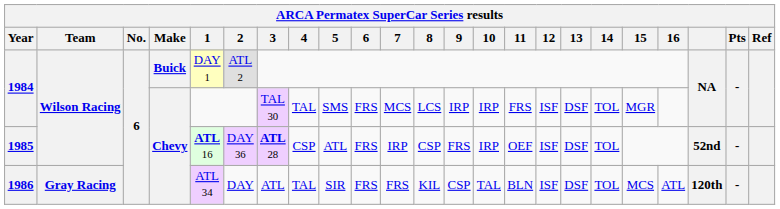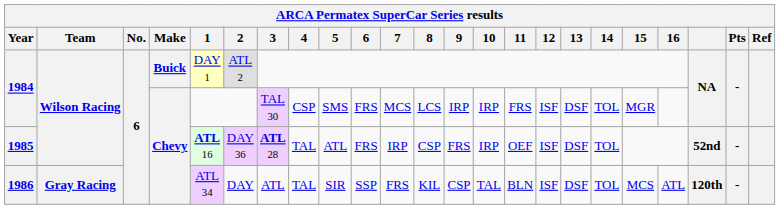 <table class="wikitable" style="text-align:center; font-size:75%">
 <tr>
 <th colspan=45><a href='#'>ARCA Permatex SuperCar Series</a> results</th>
 </tr>
 <tr>
 <th>Year</th>
 <th>Team</th>
 <th>No.</th>
 <th>Make</th>
 <th>1</th>
 <th>2</th>
 <th>3</th>
 <th>4</th>
 <th>5</th>
 <th>6</th>
 <th>7</th>
 <th>8</th>
 <th>9</th>
 <th>10</th>
 <th>11</th>
 <th>12</th>
 <th>13</th>
 <th>14</th>
 <th>15</th>
 <th>16</th>
 <th></th>
 <th>Pts</th>
 <th>Ref</th>
 </tr>
 <tr>
 <th rowspan=2><a href='#'>1984</a></th>
 <th rowspan=3><a href='#'>Wilson Racing</a></th>
 <th rowspan=4>6</th>
 <th><a href='#'>Buick</a></th>
 <td style="background:#FFFFBF;"><a href='#'>DAY</a><br><small>1</small></td>
 <td style="background:#DFDFDF;"><a href='#'>ATL</a><br><small>2</small></td>
 <td colspan=14></td>
 <th rowspan=2>NA</th>
 <th rowspan=2>-</th>
 <th rowspan=2></th>
 </tr>
 <tr>
 <th rowspan=3><a href='#'>Chevy</a></th>
 <td colspan=2></td>
 <td style="background:#EFCFFF;"><a href='#'>TAL</a><br><small>30</small></td>
-<td><a href='#'>TAL</a></td>
+<td><a href='#'>CSP</a></td>
 <td><a href='#'>SMS</a></td>
 <td><a href='#'>FRS</a></td>
 <td><a href='#'>MCS</a></td>
 <td><a href='#'>LCS</a></td>
 <td><a href='#'>IRP</a></td>
 <td><a href='#'>IRP</a></td>
 <td><a href='#'>FRS</a></td>
 <td><a href='#'>ISF</a></td>
 <td><a href='#'>DSF</a></td>
 <td><a href='#'>TOL</a></td>
 <td><a href='#'>MGR</a></td>
 <td></td>
 </tr>
 <tr>
 <th><a href='#'>1985</a></th>
 <td style="background:#DFFFDF;"><strong><a href='#'>ATL</a></strong><br><small>16</small></td>
 <td style="background:#EFCFFF;"><a href='#'>DAY</a><br><small>36</small></td>
 <td style="background:#EFCFFF;"><strong><a href='#'>ATL</a></strong><br><small>28</small></td>
-<td><a href='#'>CSP</a></td>
+<td><a href='#'>TAL</a></td>
 <td><a href='#'>ATL</a></td>
 <td><a href='#'>FRS</a></td>
 <td><a href='#'>IRP</a></td>
 <td><a href='#'>CSP</a></td>
 <td><a href='#'>FRS</a></td>
 <td><a href='#'>IRP</a></td>
 <td><a href='#'>OEF</a></td>
 <td><a href='#'>ISF</a></td>
 <td><a href='#'>DSF</a></td>
 <td><a href='#'>TOL</a></td>
 <td colspan=2></td>
 <th>52nd</th>
 <th>-</th>
 <th></th>
 </tr>
 <tr>
 <th><a href='#'>1986</a></th>
 <th><a href='#'>Gray Racing</a></th>
 <td style="background:#EFCFFF;"><a href='#'>ATL</a><br><small>34</small></td>
 <td><a href='#'>DAY</a></td>
 <td><a href='#'>ATL</a></td>
 <td><a href='#'>TAL</a></td>
 <td><a href='#'>SIR</a></td>
-<td><a href='#'>FRS</a></td>
+<td><a href='#'>SSP</a></td>
 <td><a href='#'>FRS</a></td>
 <td><a href='#'>KIL</a></td>
 <td><a href='#'>CSP</a></td>
 <td><a href='#'>TAL</a></td>
 <td><a href='#'>BLN</a></td>
 <td><a href='#'>ISF</a></td>
 <td><a href='#'>DSF</a></td>
 <td><a href='#'>TOL</a></td>
 <td><a href='#'>MCS</a></td>
 <td><a href='#'>ATL</a></td>
 <th>120th</th>
 <th>-</th>
 <th></th>
 </tr>
 </table>
